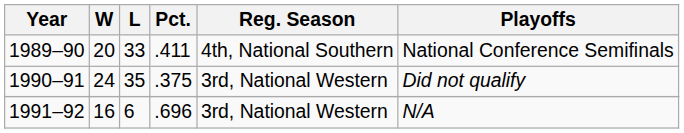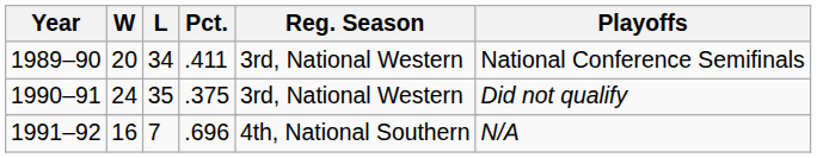 <table class="wikitable">
 <tr>
 <th>Year</th>
 <th>W</th>
 <th>L</th>
 <th>Pct.</th>
 <th>Reg. Season</th>
 <th>Playoffs</th>
 </tr>
 <tr>
 <td>1989–90</td>
 <td>20</td>
-<td>33</td>
+<td>34</td>
 <td>.411</td>
-<td>4th, National Southern</td>
+<td>3rd, National Western</td>
 <td>National Conference Semifinals</td>
 </tr>
 <tr>
 <td>1990–91</td>
 <td>24</td>
 <td>35</td>
 <td>.375</td>
 <td>3rd, National Western</td>
 <td><em>Did not qualify</em></td>
 </tr>
 <tr>
 </tr>
 <tr>
 <td>1991–92</td>
 <td>16</td>
-<td>6</td>
+<td>7</td>
 <td>.696</td>
-<td>3rd, National Western</td>
+<td>4th, National Southern</td>
 <td><em>N/A</em></td>
 </tr>
 </table>
